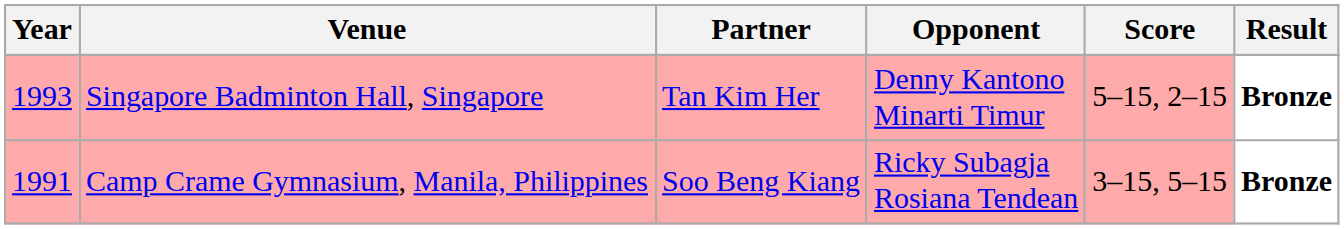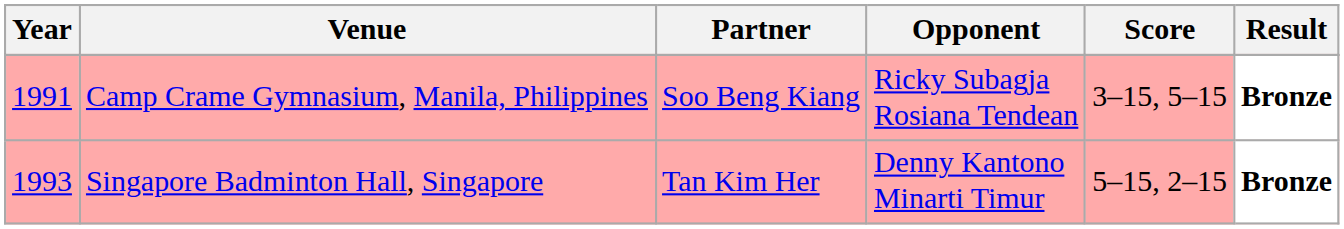 <table class="sortable wikitable" style="font-size: 90%;">
 <tr>
 <th>Year</th>
 <th>Venue</th>
 <th>Partner</th>
 <th>Opponent</th>
 <th>Score</th>
 <th>Result</th>
 </tr>
 <tr>
 </tr>
 <tr style="background:#FFAAAA">
+<td align="center"><a href='#'>1991</a></td>
+<td align="left"><a href='#'>Camp Crame Gymnasium</a>, <a href='#'>Manila, Philippines</a></td>
+<td align="left"> <a href='#'>Soo Beng Kiang</a></td>
+<td align="left"> <a href='#'>Ricky Subagja</a> <br>  <a href='#'>Rosiana Tendean</a></td>
+<td align="left">3–15, 5–15</td>
+<td style="text-align:left; background:white"> <strong>Bronze</strong></td>
+</tr>
+<tr style="background:#FFAAAA">
 <td align="center"><a href='#'>1993</a></td>
 <td><a href='#'>Singapore Badminton Hall</a>, <a href='#'>Singapore</a></td>
 <td> <a href='#'>Tan Kim Her</a></td>
 <td> <a href='#'>Denny Kantono</a><br> <a href='#'>Minarti Timur</a></td>
 <td>5–15, 2–15</td>
 <td style="text-align:left; background:white"> <strong>Bronze</strong></td>
 </tr>
-<tr style="background:#FFAAAA">
-<td align="center"><a href='#'>1991</a></td>
-<td align="left"><a href='#'>Camp Crame Gymnasium</a>, <a href='#'>Manila, Philippines</a></td>
-<td align="left"> <a href='#'>Soo Beng Kiang</a></td>
-<td align="left"> <a href='#'>Ricky Subagja</a> <br>  <a href='#'>Rosiana Tendean</a></td>
-<td align="left">3–15, 5–15</td>
-<td style="text-align:left; background:white"> <strong>Bronze</strong></td>
-</tr>
 </table>
